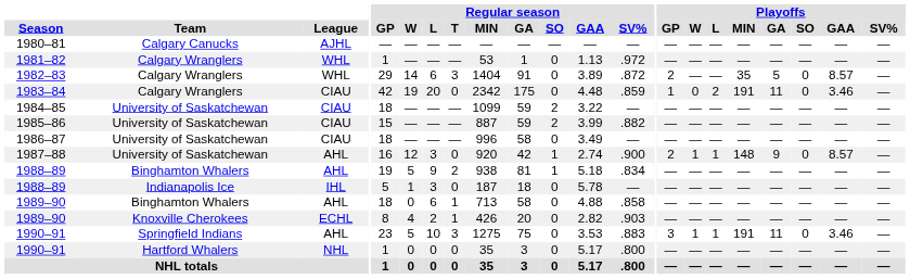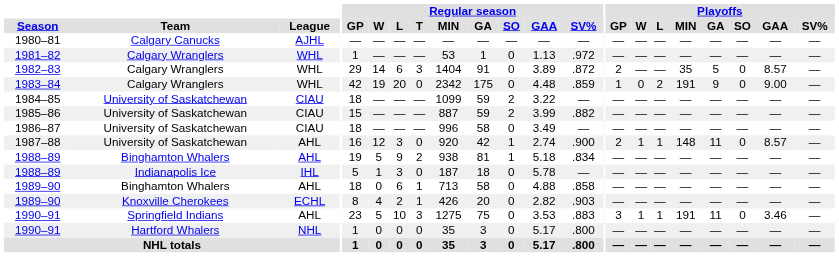 <table border="0" cellpadding="1" cellspacing="0" style="width:90%; text-align:center;">
 <tr bgcolor="#e0e0e0">
 <th colspan="3" bgcolor="#ffffff"></th>
 <th rowspan="99" bgcolor="#ffffff"></th>
 <th colspan="9" bgcolor="#e0e0e0"><a href='#'>Regular season</a></th>
 <th rowspan="99" bgcolor="#ffffff"></th>
 <th colspan="8" bgcolor="#e0e0e0"><a href='#'>Playoffs</a></th>
 </tr>
 <tr bgcolor="#e0e0e0">
 <th><a href='#'>Season</a></th>
 <th>Team</th>
 <th>League</th>
 <th>GP</th>
 <th>W</th>
 <th>L</th>
 <th>T</th>
 <th>MIN</th>
 <th>GA</th>
 <th><a href='#'>SO</a></th>
 <th><a href='#'>GAA</a></th>
 <th><a href='#'>SV%</a></th>
 <th>GP</th>
 <th>W</th>
 <th>L</th>
 <th>MIN</th>
 <th>GA</th>
 <th>SO</th>
 <th>GAA</th>
 <th>SV%</th>
 </tr>
 <tr>
 <td>1980–81</td>
 <td><a href='#'>Calgary Canucks</a></td>
 <td><a href='#'>AJHL</a></td>
 <td>—</td>
 <td>—</td>
 <td>—</td>
 <td>—</td>
 <td>—</td>
 <td>—</td>
 <td>—</td>
 <td>—</td>
 <td>—</td>
 <td>—</td>
 <td>—</td>
 <td>—</td>
 <td>—</td>
 <td>—</td>
 <td>—</td>
 <td>—</td>
 <td>—</td>
 </tr>
 <tr bgcolor="#f0f0f0">
 <td><a href='#'>1981–82</a></td>
 <td><a href='#'>Calgary Wranglers</a></td>
 <td><a href='#'>WHL</a></td>
 <td>1</td>
 <td>—</td>
 <td>—</td>
 <td>—</td>
 <td>53</td>
 <td>1</td>
 <td>0</td>
 <td>1.13</td>
 <td>.972</td>
 <td>—</td>
 <td>—</td>
 <td>—</td>
 <td>—</td>
 <td>—</td>
 <td>—</td>
 <td>—</td>
 <td>—</td>
 </tr>
 <tr>
 <td><a href='#'>1982–83</a></td>
 <td>Calgary Wranglers</td>
 <td>WHL</td>
 <td>29</td>
 <td>14</td>
 <td>6</td>
 <td>3</td>
 <td>1404</td>
 <td>91</td>
 <td>0</td>
 <td>3.89</td>
 <td>.872</td>
 <td>2</td>
 <td>—</td>
 <td>—</td>
 <td>35</td>
 <td>5</td>
 <td>0</td>
 <td>8.57</td>
 <td>—</td>
 </tr>
 <tr bgcolor="#f0f0f0">
 <td><a href='#'>1983–84</a></td>
 <td>Calgary Wranglers</td>
-<td>CIAU</td>
+<td>WHL</td>
 <td>42</td>
 <td>19</td>
 <td>20</td>
 <td>0</td>
 <td>2342</td>
 <td>175</td>
 <td>0</td>
 <td>4.48</td>
 <td>.859</td>
 <td>1</td>
 <td>0</td>
 <td>2</td>
 <td>191</td>
-<td>11</td>
+<td>9</td>
 <td>0</td>
-<td>3.46</td>
+<td>9.00</td>
 <td>—</td>
 </tr>
 <tr>
 <td>1984–85</td>
 <td><a href='#'>University of Saskatchewan</a></td>
 <td><a href='#'>CIAU</a></td>
 <td>18</td>
 <td>—</td>
 <td>—</td>
 <td>—</td>
 <td>1099</td>
 <td>59</td>
 <td>2</td>
 <td>3.22</td>
 <td>—</td>
 <td>—</td>
 <td>—</td>
 <td>—</td>
 <td>—</td>
 <td>—</td>
 <td>—</td>
 <td>—</td>
 <td>—</td>
 </tr>
 <tr bgcolor="#f0f0f0">
 <td>1985–86</td>
 <td>University of Saskatchewan</td>
 <td>CIAU</td>
 <td>15</td>
 <td>—</td>
 <td>—</td>
 <td>—</td>
 <td>887</td>
 <td>59</td>
 <td>2</td>
 <td>3.99</td>
 <td>.882</td>
 <td>—</td>
 <td>—</td>
 <td>—</td>
 <td>—</td>
 <td>—</td>
 <td>—</td>
 <td>—</td>
 <td>—</td>
 </tr>
 <tr>
 <td>1986–87</td>
 <td>University of Saskatchewan</td>
 <td>CIAU</td>
 <td>18</td>
 <td>—</td>
 <td>—</td>
 <td>—</td>
 <td>996</td>
 <td>58</td>
 <td>0</td>
 <td>3.49</td>
 <td>—</td>
 <td>—</td>
 <td>—</td>
 <td>—</td>
 <td>—</td>
 <td>—</td>
 <td>—</td>
 <td>—</td>
 <td>—</td>
 </tr>
 <tr bgcolor="#f0f0f0">
 <td>1987–88</td>
 <td>University of Saskatchewan</td>
 <td>AHL</td>
 <td>16</td>
 <td>12</td>
 <td>3</td>
 <td>0</td>
 <td>920</td>
 <td>42</td>
 <td>1</td>
 <td>2.74</td>
 <td>.900</td>
 <td>2</td>
 <td>1</td>
 <td>1</td>
 <td>148</td>
-<td>9</td>
+<td>11</td>
 <td>0</td>
 <td>8.57</td>
 <td>—</td>
 </tr>
 <tr>
 <td><a href='#'>1988–89</a></td>
 <td><a href='#'>Binghamton Whalers</a></td>
 <td><a href='#'>AHL</a></td>
 <td>19</td>
 <td>5</td>
 <td>9</td>
 <td>2</td>
 <td>938</td>
 <td>81</td>
 <td>1</td>
 <td>5.18</td>
 <td>.834</td>
 <td>—</td>
 <td>—</td>
 <td>—</td>
 <td>—</td>
 <td>—</td>
 <td>—</td>
 <td>—</td>
 <td>—</td>
 </tr>
 <tr bgcolor="#f0f0f0">
 <td><a href='#'>1988–89</a></td>
 <td><a href='#'>Indianapolis Ice</a></td>
 <td><a href='#'>IHL</a></td>
 <td>5</td>
 <td>1</td>
 <td>3</td>
 <td>0</td>
 <td>187</td>
 <td>18</td>
 <td>0</td>
 <td>5.78</td>
 <td>—</td>
 <td>—</td>
 <td>—</td>
 <td>—</td>
 <td>—</td>
 <td>—</td>
 <td>—</td>
 <td>—</td>
 <td>—</td>
 </tr>
 <tr>
 <td><a href='#'>1989–90</a></td>
 <td>Binghamton Whalers</td>
 <td>AHL</td>
 <td>18</td>
 <td>0</td>
 <td>6</td>
 <td>1</td>
 <td>713</td>
 <td>58</td>
 <td>0</td>
 <td>4.88</td>
 <td>.858</td>
 <td>—</td>
 <td>—</td>
 <td>—</td>
 <td>—</td>
 <td>—</td>
 <td>—</td>
 <td>—</td>
 <td>—</td>
 </tr>
 <tr bgcolor="#f0f0f0">
 <td><a href='#'>1989–90</a></td>
 <td><a href='#'>Knoxville Cherokees</a></td>
 <td><a href='#'>ECHL</a></td>
 <td>8</td>
 <td>4</td>
 <td>2</td>
 <td>1</td>
 <td>426</td>
 <td>20</td>
 <td>0</td>
 <td>2.82</td>
 <td>.903</td>
 <td>—</td>
 <td>—</td>
 <td>—</td>
 <td>—</td>
 <td>—</td>
 <td>—</td>
 <td>—</td>
 <td>—</td>
 </tr>
 <tr>
 <td><a href='#'>1990–91</a></td>
 <td><a href='#'>Springfield Indians</a></td>
 <td>AHL</td>
 <td>23</td>
 <td>5</td>
 <td>10</td>
 <td>3</td>
 <td>1275</td>
 <td>75</td>
 <td>0</td>
 <td>3.53</td>
 <td>.883</td>
 <td>3</td>
 <td>1</td>
 <td>1</td>
 <td>191</td>
 <td>11</td>
 <td>0</td>
 <td>3.46</td>
 <td>—</td>
 </tr>
 <tr bgcolor="#f0f0f0">
 <td><a href='#'>1990–91</a></td>
 <td><a href='#'>Hartford Whalers</a></td>
 <td><a href='#'>NHL</a></td>
 <td>1</td>
 <td>0</td>
 <td>0</td>
 <td>0</td>
 <td>35</td>
 <td>3</td>
 <td>0</td>
 <td>5.17</td>
 <td>.800</td>
 <td>—</td>
 <td>—</td>
 <td>—</td>
 <td>—</td>
 <td>—</td>
 <td>—</td>
 <td>—</td>
 <td>—</td>
 </tr>
 <tr bgcolor="#e0e0e0">
 <th colspan=3>NHL totals</th>
 <th>1</th>
 <th>0</th>
 <th>0</th>
 <th>0</th>
 <th>35</th>
 <th>3</th>
 <th>0</th>
 <th>5.17</th>
 <th>.800</th>
 <th>—</th>
 <th>—</th>
 <th>—</th>
 <th>—</th>
 <th>—</th>
 <th>—</th>
 <th>—</th>
 <th>—</th>
 </tr>
 </table>
